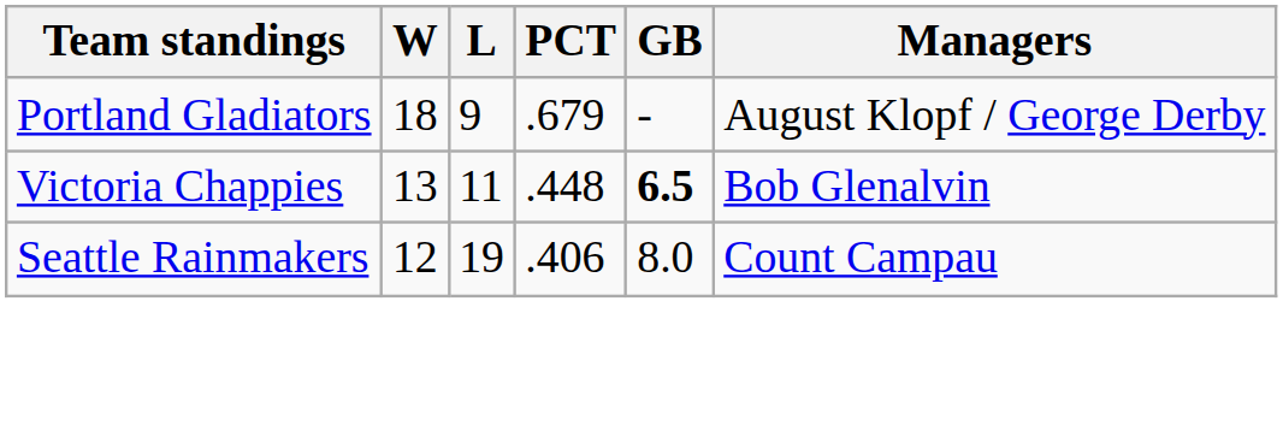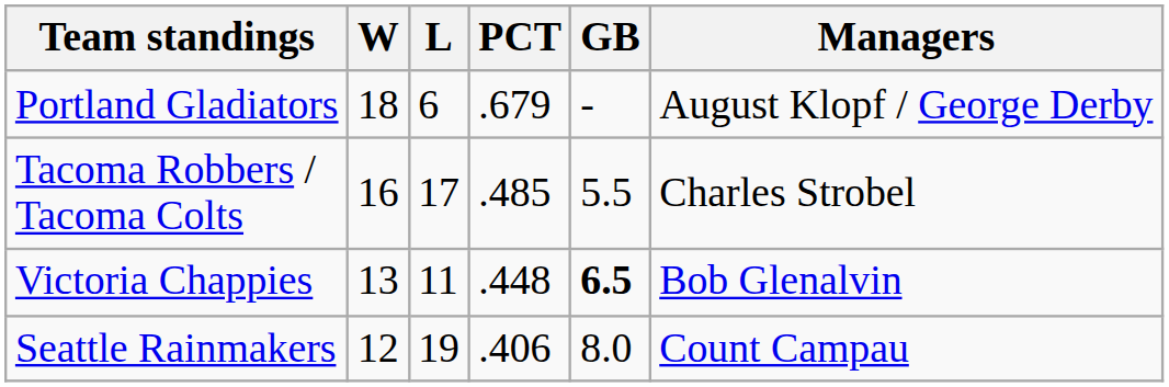 <table class="wikitable">
 <tr>
 <th>Team standings</th>
 <th>W</th>
 <th>L</th>
 <th>PCT</th>
 <th>GB</th>
 <th>Managers</th>
 </tr>
 <tr>
 <td><a href='#'>Portland Gladiators</a></td>
 <td>18</td>
-<td>9</td>
+<td>6</td>
 <td>.679</td>
 <td>-</td>
 <td>August Klopf / <a href='#'>George Derby</a></td>
+</tr>
+<tr>
+<td><a href='#'>Tacoma Robbers</a> /<br><a href='#'>Tacoma Colts</a></td>
+<td>16</td>
+<td>17</td>
+<td>.485</td>
+<td>5.5</td>
+<td>Charles Strobel</td>
 </tr>
 <tr>
 <td><a href='#'>Victoria Chappies</a></td>
 <td>13</td>
 <td>11</td>
 <td>.448</td>
 <td><strong>6.5</strong></td>
 <td><a href='#'>Bob Glenalvin</a></td>
 </tr>
 <tr>
 <td><a href='#'>Seattle Rainmakers</a></td>
 <td>12</td>
 <td>19</td>
 <td>.406</td>
 <td>8.0</td>
 <td><a href='#'>Count Campau</a></td>
 </tr>
 </table>
